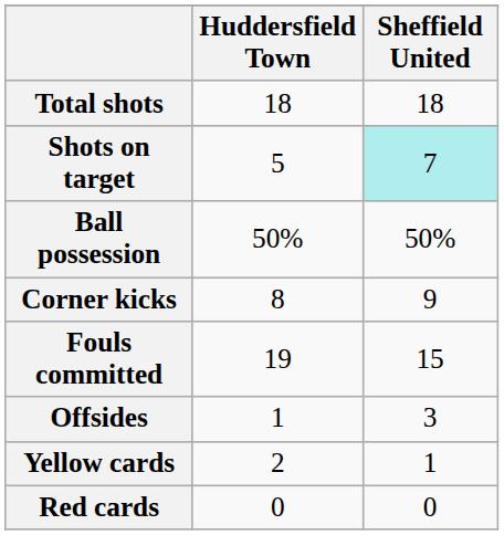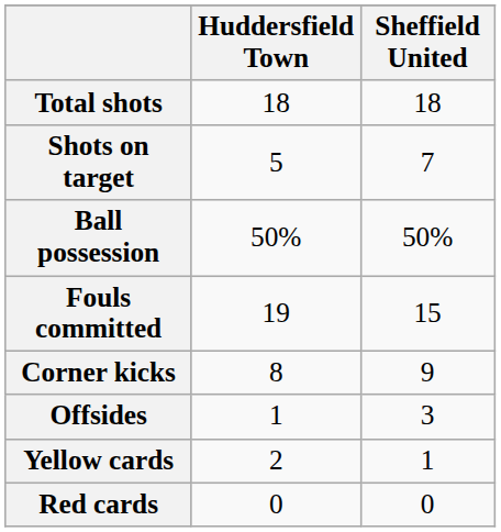 <table class="wikitable plainrowheaders" style="text-align: center">
 <tr>
 </tr>
 <tr>
 <th scope=col width=100></th>
 <th scope=col width=70>Huddersfield Town</th>
 <th scope=col width=70>Sheffield United</th>
 </tr>
 <tr>
 <th scope=row>Total shots</th>
 <td>18</td>
 <td>18</td>
 </tr>
 <tr>
 <th scope=row>Shots on target</th>
 <td>5</td>
-<td style="background: paleturquoise;">7</td>
+<td>7</td>
 </tr>
 <tr>
 <th scope=row>Ball possession</th>
 <td>50%</td>
 <td>50%</td>
 </tr>
 <tr>
+<th scope=row>Fouls committed</th>
+<td>19</td>
+<td>15</td>
+</tr>
+<tr>
 <th scope=row>Corner kicks</th>
 <td>8</td>
 <td>9</td>
-</tr>
-<tr>
-<th scope=row>Fouls committed</th>
-<td>19</td>
-<td>15</td>
 </tr>
 <tr>
 <th scope=row>Offsides</th>
 <td>1</td>
 <td>3</td>
 </tr>
 <tr>
 <th scope=row>Yellow cards</th>
 <td>2</td>
 <td>1</td>
 </tr>
 <tr>
 <th scope=row>Red cards</th>
 <td>0</td>
 <td>0</td>
 </tr>
 </table>
